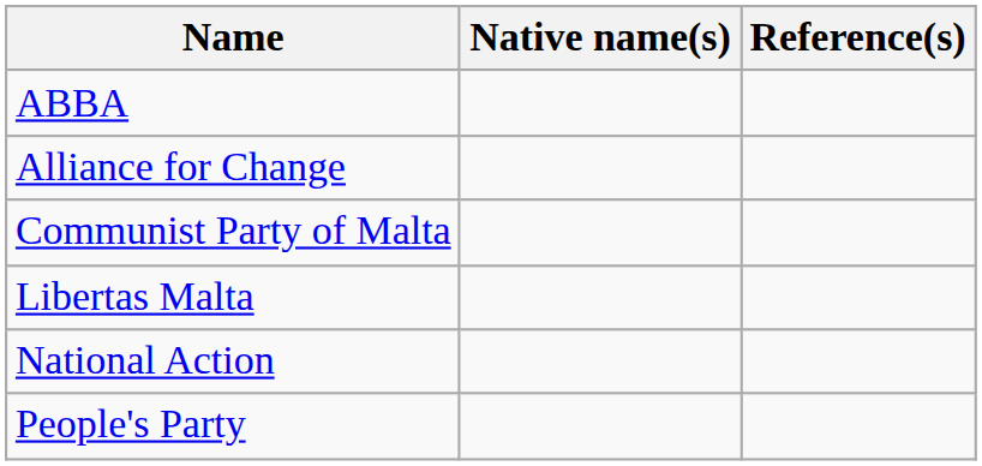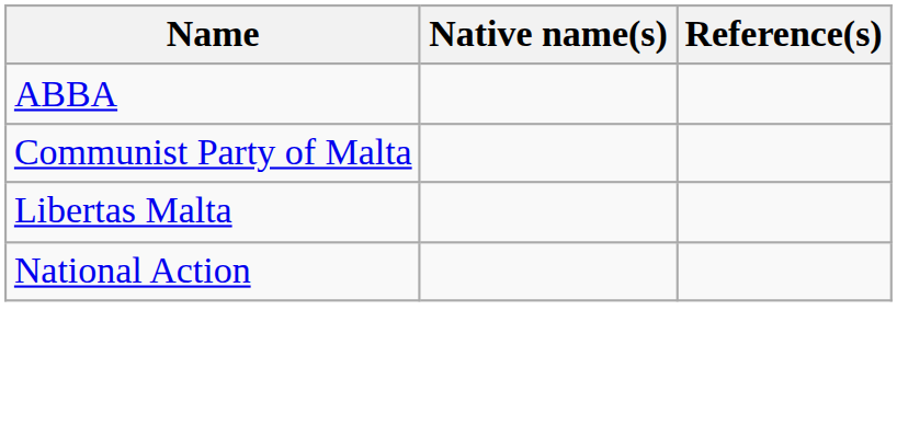 <table class="wikitable">
 <tr>
 <th>Name</th>
 <th>Native name(s)</th>
 <th>Reference(s)</th>
 </tr>
 <tr>
 <td><a href='#'>ABBA</a></td>
-<td></td>
-<td></td>
-</tr>
-<tr>
-<td><a href='#'>Alliance for Change</a></td>
 <td></td>
 <td></td>
 </tr>
 <tr>
 <td><a href='#'>Communist Party of Malta</a></td>
 <td></td>
 <td></td>
 </tr>
 <tr>
 <td><a href='#'>Libertas Malta</a></td>
 <td></td>
 <td></td>
 </tr>
 <tr>
 <td><a href='#'>National Action</a></td>
 <td></td>
 <td></td>
 </tr>
-<tr>
-<td><a href='#'>People's Party</a></td>
-<td></td>
-<td></td>
-</tr>
 </table>
